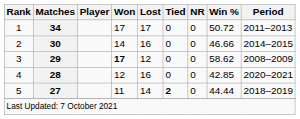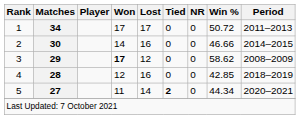 <table class="wikitable">
 <tr>
 <th>Rank</th>
 <th>Matches</th>
 <th>Player</th>
 <th>Won</th>
 <th>Lost</th>
 <th>Tied</th>
 <th>NR</th>
 <th>Win %</th>
 <th>Period</th>
 </tr>
 <tr>
 <td style="text-align:center">1</td>
 <th scope=row style=text-align:center;>34</th>
 <td></td>
 <td>17</td>
 <td>17</td>
 <td>0</td>
 <td>0</td>
 <td>50.72</td>
 <td>2011–2013</td>
 </tr>
 <tr>
 <td style="text-align:center">2</td>
 <th scope=row style=text-align:center;>30</th>
 <td></td>
 <td>14</td>
 <td>16</td>
 <td>0</td>
 <td>0</td>
 <td>46.66</td>
 <td>2014–2015</td>
 </tr>
 <tr>
 <td style="text-align:center">3</td>
 <th scope=row style=text-align:center;>29</th>
 <td></td>
 <td><strong>17</strong></td>
 <td>12</td>
 <td>0</td>
 <td>0</td>
 <td>58.62</td>
 <td>2008–2009</td>
 </tr>
 <tr>
 <td style="text-align:center">4</td>
 <th scope=row style=text-align:center;>28</th>
 <td></td>
 <td>12</td>
 <td>16</td>
 <td>0</td>
 <td>0</td>
 <td>42.85</td>
-<td>2020–2021</td>
+<td>2018–2019</td>
 </tr>
 <tr>
 <td style="text-align:center">5</td>
 <th scope=row style=text-align:center;>27</th>
 <td></td>
 <td>11</td>
 <td>14</td>
 <td><strong>2</strong></td>
 <td>0</td>
-<td>44.44</td>
-<td>2018–2019</td>
+<td>44.34</td>
+<td>2020–2021</td>
 </tr>
 <tr>
 </tr>
 <tr class=sortbottom>
 <td colspan=9><small>Last Updated: 7 October 2021</small></td>
 </tr>
 </table>
